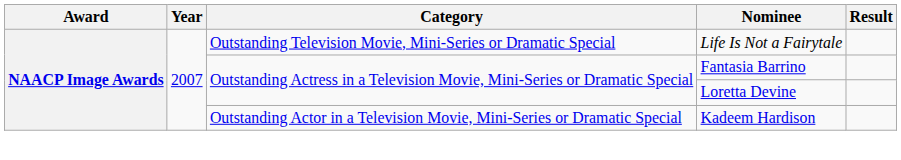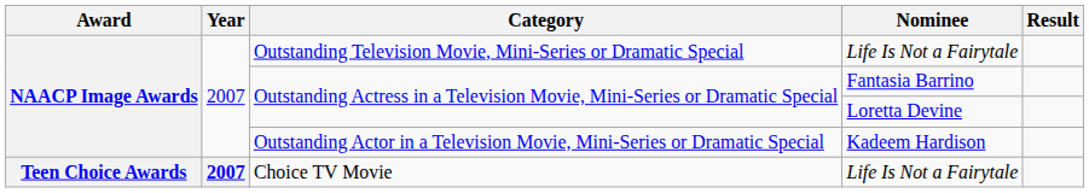 <table class="wikitable plainrowheaders">
 <tr>
 <th scope="col">Award</th>
 <th scope="col">Year</th>
 <th scope="col">Category</th>
 <th scope="col">Nominee</th>
 <th scope="col">Result</th>
 </tr>
 <tr>
 <th rowspan="4"><a href='#'>NAACP Image Awards</a></th>
 <td rowspan="4"><a href='#'>2007</a></td>
 <td><a href='#'>Outstanding Television Movie, Mini-Series or Dramatic Special</a></td>
 <td><em>Life Is Not a Fairytale</em></td>
 <td></td>
 </tr>
 <tr>
 <td rowspan="2"><a href='#'>Outstanding Actress in a Television Movie, Mini-Series or Dramatic Special</a></td>
 <td><a href='#'>Fantasia Barrino</a></td>
 <td></td>
 </tr>
 <tr>
 <td><a href='#'>Loretta Devine</a></td>
 <td></td>
 </tr>
 <tr>
 <td><a href='#'>Outstanding Actor in a Television Movie, Mini-Series or Dramatic Special</a></td>
 <td><a href='#'>Kadeem Hardison</a></td>
 <td></td>
 </tr>
+<tr>
+<th rowspan="1"><a href='#'>Teen Choice Awards</a></th>
+<th><a href='#'>2007</a></th>
+<td>Choice TV Movie</td>
+<td><em>Life Is Not a Fairytale</em></td>
+<td></td>
+</tr>
 </table>
